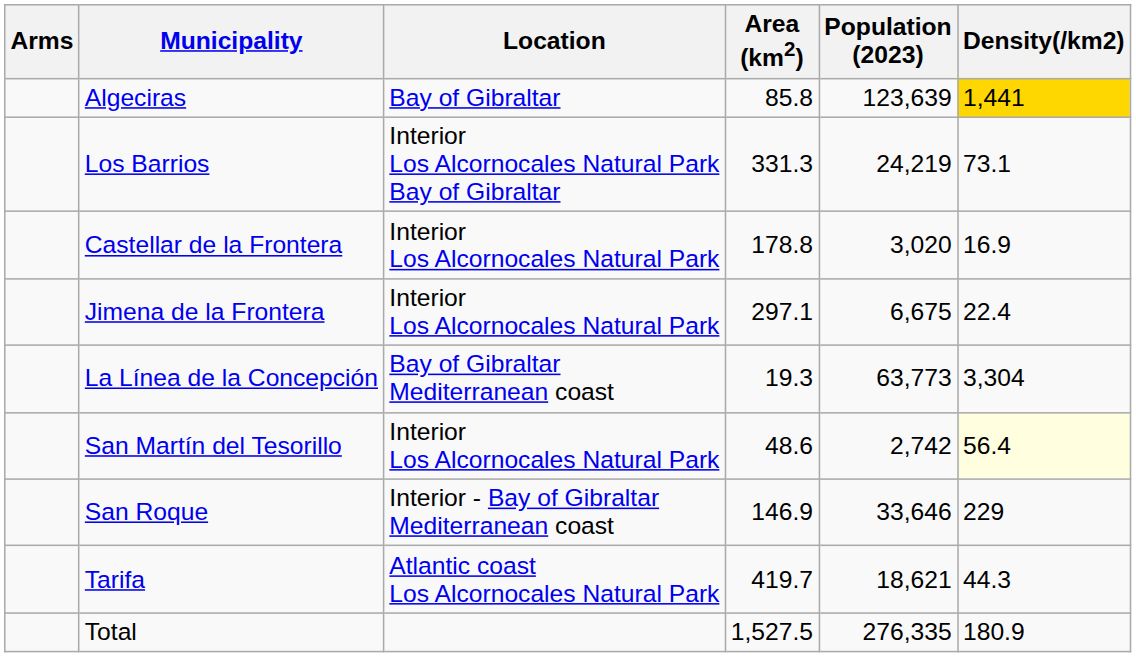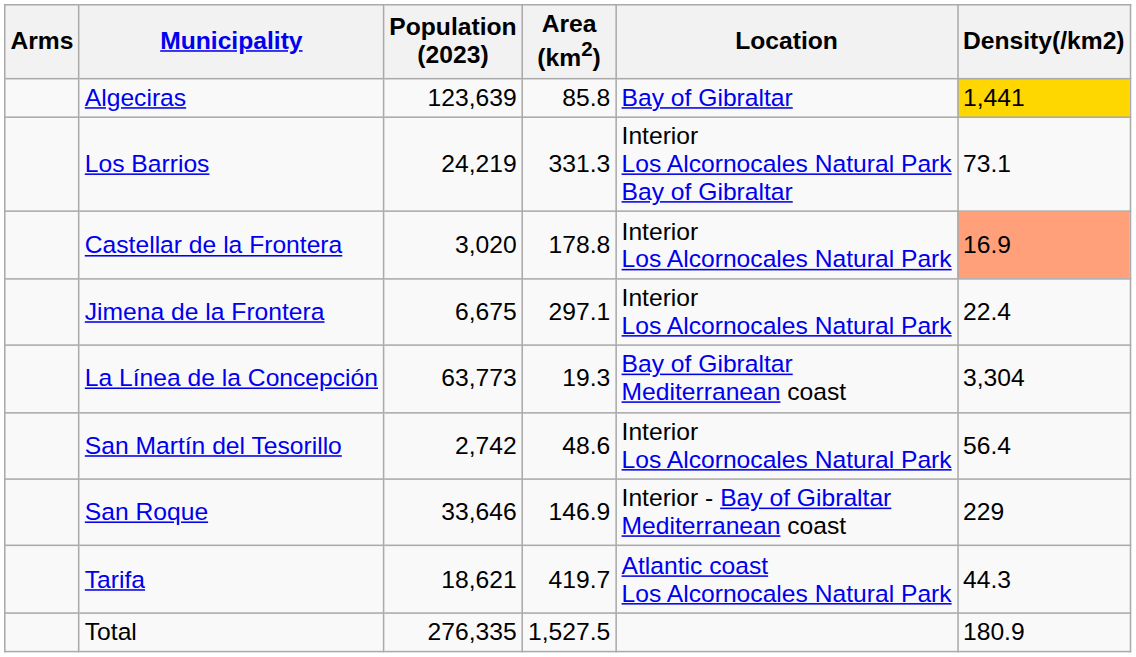 <table class="wikitable">
 <tr>
 <th>Arms</th>
 <th><a href='#'>Municipality</a></th>
+<th>Population<br>(2023)</th>
+<th>Area<br>(km<sup>2</sup>)</th>
 <th>Location</th>
-<th>Area<br>(km<sup>2</sup>)</th>
-<th>Population<br>(2023)</th>
 <th>Density(/km2)</th>
 </tr>
 <tr>
 <td></td>
 <td><a href='#'>Algeciras</a></td>
+<td align="right">123,639</td>
+<td align="right">85.8</td>
 <td><a href='#'>Bay of Gibraltar</a></td>
-<td align="right">85.8</td>
-<td align="right">123,639</td>
 <td style="background: gold;">1,441</td>
 </tr>
 <tr>
 <td></td>
 <td><a href='#'>Los Barrios</a></td>
+<td align="right">24,219</td>
+<td align="right">331.3</td>
 <td>Interior<br><a href='#'>Los Alcornocales Natural Park</a><br><a href='#'>Bay of Gibraltar</a></td>
-<td align="right">331.3</td>
-<td align="right">24,219</td>
 <td>73.1</td>
 </tr>
 <tr>
 <td></td>
 <td><a href='#'>Castellar de la Frontera</a></td>
+<td align="right">3,020</td>
+<td align="right">178.8</td>
 <td>Interior<br><a href='#'>Los Alcornocales Natural Park</a></td>
-<td align="right">178.8</td>
-<td align="right">3,020</td>
-<td>16.9</td>
+<td style="background: lightsalmon;">16.9</td>
 </tr>
 <tr>
 <td></td>
 <td><a href='#'>Jimena de la Frontera</a></td>
+<td align="right">6,675</td>
+<td align="right">297.1</td>
 <td>Interior<br><a href='#'>Los Alcornocales Natural Park</a></td>
-<td align="right">297.1</td>
-<td align="right">6,675</td>
 <td>22.4</td>
 </tr>
 <tr>
 <td></td>
 <td><a href='#'>La Línea de la Concepción</a></td>
+<td align="right">63,773</td>
+<td align="right">19.3</td>
 <td><a href='#'>Bay of Gibraltar</a><br><a href='#'>Mediterranean</a> coast</td>
-<td align="right">19.3</td>
-<td align="right">63,773</td>
 <td>3,304</td>
 </tr>
 <tr>
 <td></td>
 <td><a href='#'>San Martín del Tesorillo</a></td>
+<td align="right">2,742</td>
+<td align="right">48.6</td>
 <td>Interior<br><a href='#'>Los Alcornocales Natural Park</a></td>
-<td align="right">48.6</td>
-<td align="right">2,742</td>
-<td style="background: lightyellow;">56.4</td>
+<td>56.4</td>
 </tr>
 <tr>
 <td></td>
 <td><a href='#'>San Roque</a></td>
+<td align="right">33,646</td>
+<td align="right">146.9</td>
 <td>Interior - <a href='#'>Bay of Gibraltar</a><br><a href='#'>Mediterranean</a> coast</td>
-<td align="right">146.9</td>
-<td align="right">33,646</td>
 <td>229</td>
 </tr>
 <tr>
 <td></td>
 <td><a href='#'>Tarifa</a></td>
+<td align="right">18,621</td>
+<td align="right">419.7</td>
 <td><a href='#'>Atlantic coast</a><br><a href='#'>Los Alcornocales Natural Park</a></td>
-<td align="right">419.7</td>
-<td align="right">18,621</td>
 <td>44.3</td>
 </tr>
 <tr>
 <td></td>
 <td>Total</td>
+<td align="right">276,335</td>
+<td align="right">1,527.5</td>
 <td> </td>
-<td align="right">1,527.5</td>
-<td align="right">276,335</td>
 <td>180.9</td>
 </tr>
 </table>
